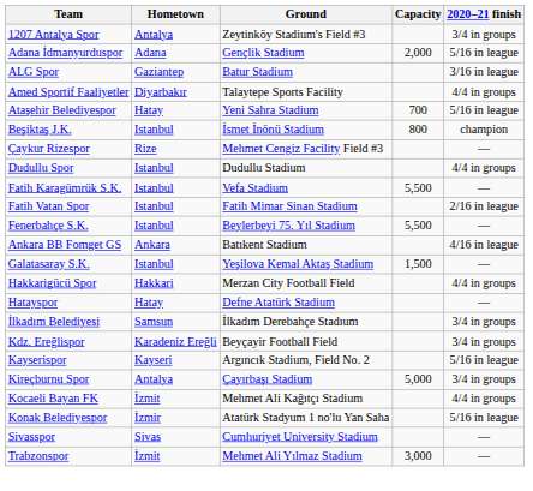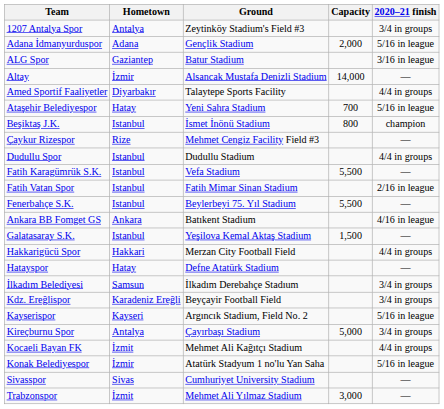 <table class="wikitable sortable">
 <tr>
 <th>Team</th>
 <th>Hometown</th>
 <th>Ground</th>
 <th>Capacity</th>
 <th data-sort-type="number"><a href='#'>2020–21</a> finish</th>
 </tr>
 <tr>
 <td><a href='#'>1207 Antalya Spor</a></td>
 <td><a href='#'>Antalya</a></td>
 <td>Zeytinköy Stadium's Field #3</td>
 <td></td>
 <td align=center>3/4 in groups</td>
 </tr>
 <tr>
 <td><a href='#'>Adana İdmanyurduspor</a></td>
 <td><a href='#'>Adana</a></td>
 <td><a href='#'>Gençlik Stadium</a></td>
 <td align=center>2,000</td>
 <td align=center>5/16 in league</td>
 </tr>
 <tr>
 <td><a href='#'>ALG Spor</a></td>
 <td><a href='#'>Gaziantep</a></td>
 <td><a href='#'>Batur Stadium</a></td>
 <td></td>
 <td align=center>3/16 in league</td>
+</tr>
+<tr>
+<td><a href='#'>Altay</a></td>
+<td><a href='#'>İzmir</a></td>
+<td><a href='#'>Alsancak Mustafa Denizli Stadium</a></td>
+<td align=center>14,000</td>
+<td align=center>—</td>
 </tr>
 <tr>
 <td><a href='#'>Amed Sportif Faaliyetler</a></td>
 <td><a href='#'>Diyarbakır</a></td>
 <td>Talaytepe Sports Facility</td>
 <td></td>
 <td align=center>4/4 in groups</td>
 </tr>
 <tr>
 <td><a href='#'>Ataşehir Belediyespor</a></td>
 <td><a href='#'>Hatay</a></td>
 <td><a href='#'>Yeni Sahra Stadium</a></td>
 <td align=center>700</td>
 <td align=center>5/16 in league</td>
 </tr>
 <tr>
 <td><a href='#'>Beşiktaş J.K.</a></td>
 <td><a href='#'>Istanbul</a></td>
 <td><a href='#'>İsmet İnönü Stadium</a></td>
 <td align=center>800</td>
 <td align=center>champion</td>
 </tr>
 <tr>
 <td><a href='#'>Çaykur Rizespor</a></td>
 <td><a href='#'>Rize</a></td>
 <td><a href='#'>Mehmet Cengiz Facility</a> Field #3</td>
 <td></td>
 <td align=center>—</td>
 </tr>
 <tr>
 <td><a href='#'>Dudullu Spor</a></td>
 <td><a href='#'>Istanbul</a></td>
 <td>Dudullu Stadium</td>
 <td></td>
 <td align=center>4/4 in groups</td>
 </tr>
 <tr>
 <td><a href='#'>Fatih Karagümrük S.K.</a></td>
 <td><a href='#'>Istanbul</a></td>
 <td><a href='#'>Vefa Stadium</a></td>
 <td align=center>5,500</td>
 <td align=center>—</td>
 </tr>
 <tr>
 <td><a href='#'>Fatih Vatan Spor</a></td>
 <td><a href='#'>Istanbul</a></td>
 <td><a href='#'>Fatih Mimar Sinan Stadium</a></td>
 <td></td>
 <td align=center>2/16 in league</td>
 </tr>
 <tr>
 <td><a href='#'>Fenerbahçe S.K.</a></td>
 <td><a href='#'>Istanbul</a></td>
 <td><a href='#'>Beylerbeyi 75. Yıl Stadium</a></td>
 <td align=center>5,500</td>
 <td align=center>—</td>
 </tr>
 <tr>
 <td><a href='#'>Ankara BB Fomget GS</a></td>
 <td><a href='#'>Ankara</a></td>
 <td>Batıkent Stadium</td>
 <td align=center></td>
 <td align=center>4/16 in league</td>
 </tr>
 <tr>
 <td><a href='#'>Galatasaray S.K.</a></td>
 <td><a href='#'>Istanbul</a></td>
 <td><a href='#'>Yeşilova Kemal Aktaş Stadium</a></td>
 <td align=center>1,500</td>
 <td align=center>—</td>
 </tr>
 <tr>
 <td><a href='#'>Hakkarigücü Spor</a></td>
 <td><a href='#'>Hakkari</a></td>
 <td>Merzan City Football Field</td>
 <td></td>
 <td align=center>4/4 in groups</td>
 </tr>
 <tr>
 <td><a href='#'>Hatayspor</a></td>
 <td><a href='#'>Hatay</a></td>
 <td><a href='#'>Defne Atatürk Stadium</a></td>
 <td></td>
 <td align=center>—</td>
 </tr>
 <tr>
 <td><a href='#'>İlkadım Belediyesi</a></td>
 <td><a href='#'>Samsun</a></td>
 <td>İlkadım Derebahçe Stadıum</td>
 <td></td>
 <td align=center>3/4 in groups</td>
 </tr>
 <tr>
 <td><a href='#'>Kdz. Ereğlispor</a></td>
 <td><a href='#'>Karadeniz Ereğli</a></td>
 <td>Beyçayir Football Field</td>
 <td></td>
 <td align=center>3/4 in groups</td>
 </tr>
 <tr>
 <td><a href='#'>Kayserispor</a></td>
 <td><a href='#'>Kayseri</a></td>
 <td>Argıncık Stadium, Field No. 2</td>
 <td></td>
 <td align=center>5/16 in league</td>
 </tr>
 <tr>
 <td><a href='#'>Kireçburnu Spor</a></td>
 <td><a href='#'>Antalya</a></td>
 <td><a href='#'>Çayırbaşı Stadium</a></td>
 <td align=center>5,000</td>
 <td align=center>3/4 in groups</td>
 </tr>
 <tr>
 <td><a href='#'>Kocaeli Bayan FK</a></td>
 <td><a href='#'>İzmit</a></td>
 <td>Mehmet Ali Kağıtçı Stadium</td>
 <td></td>
 <td align=center>4/4 in groups</td>
 </tr>
 <tr>
 <td><a href='#'>Konak Belediyespor</a></td>
 <td><a href='#'>İzmir</a></td>
 <td>Atatürk Stadyum 1 no'lu Yan Saha</td>
 <td></td>
 <td align=center>5/16 in league</td>
 </tr>
 <tr>
 <td><a href='#'>Sivasspor</a></td>
 <td><a href='#'>Sivas</a></td>
 <td><a href='#'>Cumhuriyet University Stadium</a></td>
 <td></td>
 <td align=center>—</td>
 </tr>
 <tr>
 <td><a href='#'>Trabzonspor</a></td>
 <td><a href='#'>İzmit</a></td>
 <td><a href='#'>Mehmet Ali Yılmaz Stadium</a></td>
 <td align=center>3,000</td>
 <td align=center>—</td>
 </tr>
 </table>
